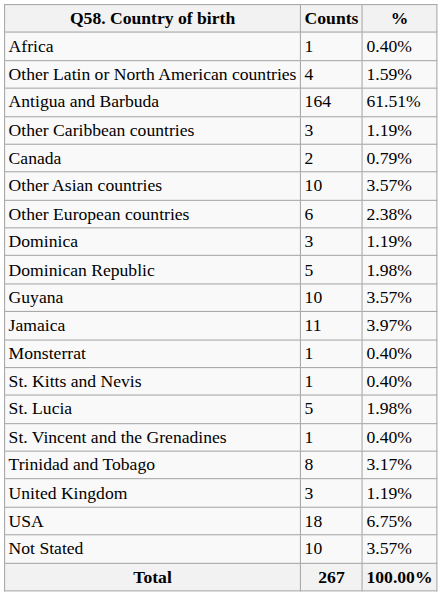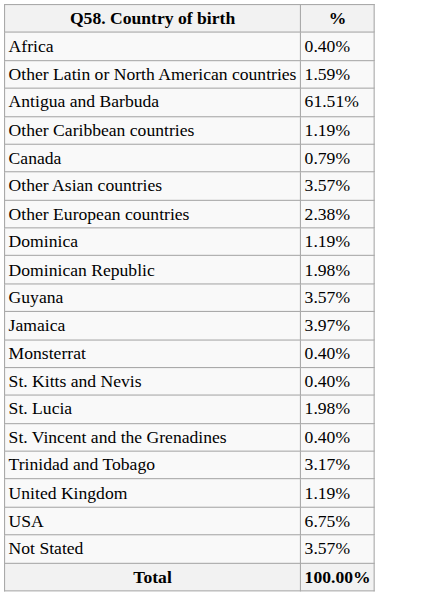 <table class="wikitable sortable">
 <tr>
 <th>Q58. Country of birth</th>
-<th>Counts</th>
 <th>%</th>
 </tr>
 <tr>
 <td>Africa</td>
-<td>1</td>
 <td>0.40%</td>
 </tr>
 <tr>
 <td>Other Latin or North American countries</td>
-<td>4</td>
 <td>1.59%</td>
 </tr>
 <tr>
 <td>Antigua and Barbuda</td>
-<td>164</td>
 <td>61.51%</td>
 </tr>
 <tr>
 <td>Other Caribbean countries</td>
-<td>3</td>
 <td>1.19%</td>
 </tr>
 <tr>
 <td>Canada</td>
-<td>2</td>
 <td>0.79%</td>
 </tr>
 <tr>
 <td>Other Asian countries</td>
-<td>10</td>
 <td>3.57%</td>
 </tr>
 <tr>
 <td>Other European countries</td>
-<td>6</td>
 <td>2.38%</td>
 </tr>
 <tr>
 <td>Dominica</td>
-<td>3</td>
 <td>1.19%</td>
 </tr>
 <tr>
 <td>Dominican Republic</td>
-<td>5</td>
 <td>1.98%</td>
 </tr>
 <tr>
 <td>Guyana</td>
-<td>10</td>
 <td>3.57%</td>
 </tr>
 <tr>
 <td>Jamaica</td>
-<td>11</td>
 <td>3.97%</td>
 </tr>
 <tr>
 <td>Monsterrat</td>
-<td>1</td>
 <td>0.40%</td>
 </tr>
 <tr>
 <td>St. Kitts and Nevis</td>
-<td>1</td>
 <td>0.40%</td>
 </tr>
 <tr>
 <td>St. Lucia</td>
-<td>5</td>
 <td>1.98%</td>
 </tr>
 <tr>
 <td>St. Vincent and the Grenadines</td>
-<td>1</td>
 <td>0.40%</td>
 </tr>
 <tr>
 <td>Trinidad and Tobago</td>
-<td>8</td>
 <td>3.17%</td>
 </tr>
 <tr>
 <td>United Kingdom</td>
-<td>3</td>
 <td>1.19%</td>
 </tr>
 <tr>
 <td>USA</td>
-<td>18</td>
 <td>6.75%</td>
 </tr>
 <tr>
 <td>Not Stated</td>
-<td>10</td>
 <td>3.57%</td>
 </tr>
 <tr>
 <th>Total</th>
-<th>267</th>
 <th>100.00%</th>
 </tr>
 </table>
